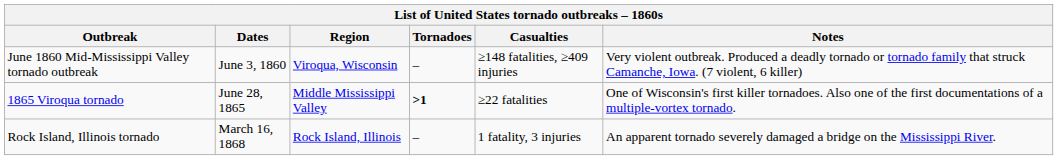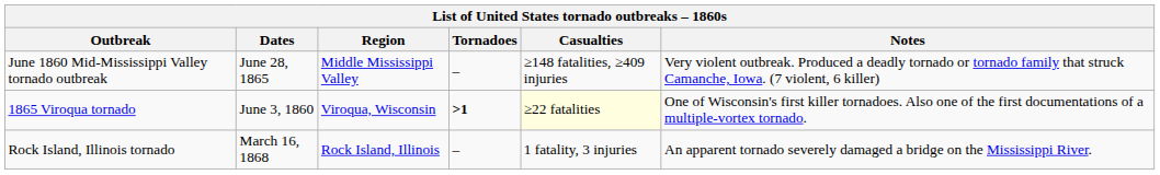 <table class="wikitable collapsible sortable" style="width:100%;">
 <tr>
 <th colspan="8">List of United States tornado outbreaks – 1860s</th>
 </tr>
 <tr>
 <th scope="col">Outbreak</th>
 <th scope="col">Dates</th>
 <th scope="col" class="unsortable">Region</th>
 <th scope="col">Tornadoes</th>
 <th scope="col">Casualties</th>
 <th scope="col">Notes</th>
 </tr>
 <tr>
 <td>June 1860 Mid-Mississippi Valley tornado outbreak</td>
-<td>June 3, 1860</td>
-<td><a href='#'>Viroqua, Wisconsin</a></td>
+<td>June 28, 1865</td>
+<td><a href='#'>Middle Mississippi Valley</a></td>
 <td>–</td>
 <td>≥148 fatalities, ≥409 injuries</td>
 <td>Very violent outbreak. Produced a deadly tornado or <a href='#'>tornado family</a> that struck <a href='#'>Camanche, Iowa</a>. (7 violent, 6 killer)</td>
 </tr>
 <tr>
 <td><a href='#'>1865 Viroqua tornado</a></td>
-<td>June 28, 1865</td>
-<td><a href='#'>Middle Mississippi Valley</a></td>
+<td>June 3, 1860</td>
+<td><a href='#'>Viroqua, Wisconsin</a></td>
 <td><strong>>1</strong></td>
-<td>≥22 fatalities</td>
+<td style="background: lightyellow;">≥22 fatalities</td>
 <td>One of Wisconsin's first killer tornadoes. Also one of the first documentations of a <a href='#'>multiple-vortex tornado</a>.</td>
 </tr>
 <tr>
 <td>Rock Island, Illinois tornado</td>
 <td>March 16, 1868</td>
 <td><a href='#'>Rock Island, Illinois</a></td>
 <td>–</td>
 <td>1 fatality, 3 injuries</td>
 <td>An apparent tornado severely damaged a bridge on the <a href='#'>Mississippi River</a>.</td>
 </tr>
 </table>
